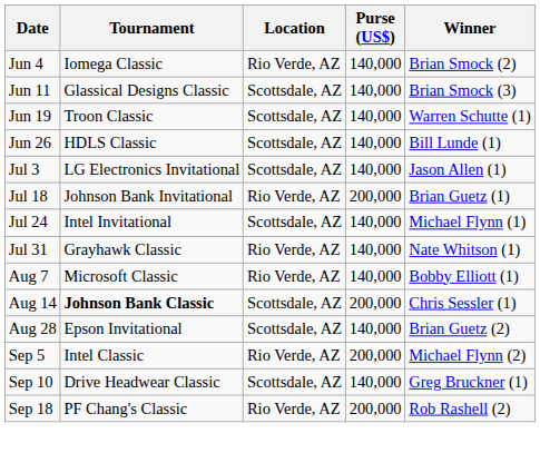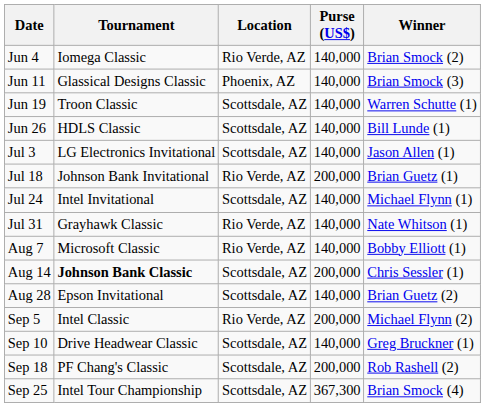 <table class="wikitable" style="font-size:95%">
 <tr>
 <th>Date</th>
 <th>Tournament</th>
 <th>Location</th>
 <th>Purse<br>(<a href='#'>US$</a>)</th>
 <th>Winner</th>
 </tr>
 <tr>
 <td>Jun 4</td>
 <td>Iomega Classic</td>
 <td>Rio Verde, AZ</td>
 <td align=right>140,000</td>
 <td> <a href='#'>Brian Smock</a> (2)</td>
 </tr>
 <tr>
 <td>Jun 11</td>
 <td>Glassical Designs Classic</td>
-<td>Scottsdale, AZ</td>
+<td>Phoenix, AZ</td>
 <td align=right>140,000</td>
 <td> <a href='#'>Brian Smock</a> (3)</td>
 </tr>
 <tr>
 <td>Jun 19</td>
 <td>Troon Classic</td>
 <td>Scottsdale, AZ</td>
 <td align=right>140,000</td>
 <td> <a href='#'>Warren Schutte</a> (1)</td>
 </tr>
 <tr>
 <td>Jun 26</td>
 <td>HDLS Classic</td>
 <td>Scottsdale, AZ</td>
 <td align=right>140,000</td>
 <td> <a href='#'>Bill Lunde</a> (1)</td>
 </tr>
 <tr>
 <td>Jul 3</td>
 <td>LG Electronics Invitational</td>
 <td>Scottsdale, AZ</td>
 <td align=right>140,000</td>
 <td> <a href='#'>Jason Allen</a> (1)</td>
 </tr>
 <tr>
 <td>Jul 18</td>
 <td>Johnson Bank Invitational</td>
 <td>Rio Verde, AZ</td>
 <td align=right>200,000</td>
 <td> <a href='#'>Brian Guetz</a> (1)</td>
 </tr>
 <tr>
 <td>Jul 24</td>
 <td>Intel Invitational</td>
 <td>Scottsdale, AZ</td>
 <td align=right>140,000</td>
 <td> <a href='#'>Michael Flynn</a> (1)</td>
 </tr>
 <tr>
 <td>Jul 31</td>
 <td>Grayhawk Classic</td>
 <td>Rio Verde, AZ</td>
 <td align=right>140,000</td>
 <td> <a href='#'>Nate Whitson</a> (1)</td>
 </tr>
 <tr>
 <td>Aug 7</td>
 <td>Microsoft Classic</td>
 <td>Rio Verde, AZ</td>
 <td align=right>140,000</td>
 <td> <a href='#'>Bobby Elliott</a> (1)</td>
 </tr>
 <tr>
 <td>Aug 14</td>
 <td><strong>Johnson Bank Classic</strong></td>
 <td>Scottsdale, AZ</td>
 <td align=right>200,000</td>
 <td> <a href='#'>Chris Sessler</a> (1)</td>
 </tr>
 <tr>
 <td>Aug 28</td>
 <td>Epson Invitational</td>
 <td>Scottsdale, AZ</td>
 <td align=right>140,000</td>
 <td> <a href='#'>Brian Guetz</a> (2)</td>
 </tr>
 <tr>
 <td>Sep 5</td>
 <td>Intel Classic</td>
 <td>Rio Verde, AZ</td>
 <td align=right>200,000</td>
 <td> <a href='#'>Michael Flynn</a> (2)</td>
 </tr>
 <tr>
 <td>Sep 10</td>
 <td>Drive Headwear Classic</td>
 <td>Scottsdale, AZ</td>
 <td align=right>140,000</td>
 <td> <a href='#'>Greg Bruckner</a> (1)</td>
 </tr>
 <tr>
 <td>Sep 18</td>
 <td>PF Chang's Classic</td>
-<td>Rio Verde, AZ</td>
+<td>Scottsdale, AZ</td>
 <td align=right>200,000</td>
 <td> <a href='#'>Rob Rashell</a> (2)</td>
 </tr>
+<tr>
+<td>Sep 25</td>
+<td>Intel Tour Championship</td>
+<td>Scottsdale, AZ</td>
+<td align=right>367,300</td>
+<td> <a href='#'>Brian Smock</a> (4)</td>
+</tr>
 </table>
